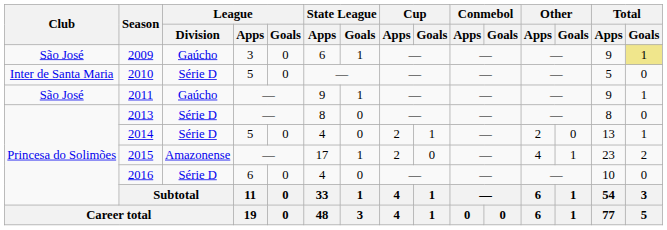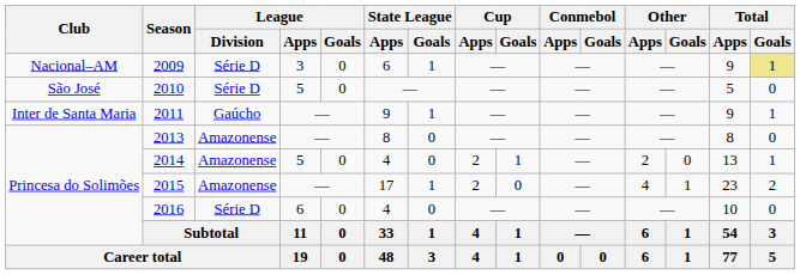 <table class="wikitable" style="text-align: center;">
 <tr>
 <th rowspan="2">Club</th>
 <th rowspan="2">Season</th>
 <th colspan="3">League</th>
 <th colspan="2">State League</th>
 <th colspan="2">Cup</th>
 <th colspan="2">Conmebol</th>
 <th colspan="2">Other</th>
 <th colspan="2">Total</th>
 </tr>
 <tr>
 <th>Division</th>
 <th>Apps</th>
 <th>Goals</th>
 <th>Apps</th>
 <th>Goals</th>
 <th>Apps</th>
 <th>Goals</th>
 <th>Apps</th>
 <th>Goals</th>
 <th>Apps</th>
 <th>Goals</th>
 <th>Apps</th>
 <th>Goals</th>
 </tr>
 <tr>
-<td valign="center"><a href='#'>São José</a></td>
+<td valign="center"><a href='#'>Nacional–AM</a></td>
 <td><a href='#'>2009</a></td>
-<td><a href='#'>Gaúcho</a></td>
+<td><a href='#'>Série D</a></td>
 <td>3</td>
 <td>0</td>
 <td>6</td>
 <td>1</td>
 <td colspan="2">—</td>
 <td colspan="2">—</td>
 <td colspan="2">—</td>
 <td>9</td>
 <td style="background: khaki;">1</td>
 </tr>
 <tr>
-<td valign="center"><a href='#'>Inter de Santa Maria</a></td>
+<td valign="center"><a href='#'>São José</a></td>
 <td><a href='#'>2010</a></td>
 <td><a href='#'>Série D</a></td>
 <td>5</td>
 <td>0</td>
 <td colspan="2">—</td>
 <td colspan="2">—</td>
 <td colspan="2">—</td>
 <td colspan="2">—</td>
 <td>5</td>
 <td>0</td>
 </tr>
 <tr>
-<td valign="center"><a href='#'>São José</a></td>
+<td valign="center"><a href='#'>Inter de Santa Maria</a></td>
 <td><a href='#'>2011</a></td>
 <td><a href='#'>Gaúcho</a></td>
 <td colspan="2">—</td>
 <td>9</td>
 <td>1</td>
 <td colspan="2">—</td>
 <td colspan="2">—</td>
 <td colspan="2">—</td>
 <td>9</td>
 <td>1</td>
 </tr>
 <tr>
 <td rowspan=5 valign="center"><a href='#'>Princesa do Solimões</a></td>
 <td><a href='#'>2013</a></td>
-<td><a href='#'>Série D</a></td>
+<td><a href='#'>Amazonense</a></td>
 <td colspan="2">—</td>
 <td>8</td>
 <td>0</td>
 <td colspan="2">—</td>
 <td colspan="2">—</td>
 <td colspan="2">—</td>
 <td>8</td>
 <td>0</td>
 </tr>
 <tr>
 <td><a href='#'>2014</a></td>
-<td><a href='#'>Série D</a></td>
+<td><a href='#'>Amazonense</a></td>
 <td>5</td>
 <td>0</td>
 <td>4</td>
 <td>0</td>
 <td>2</td>
 <td>1</td>
 <td colspan="2">—</td>
 <td>2</td>
 <td>0</td>
 <td>13</td>
 <td>1</td>
 </tr>
 <tr>
 <td><a href='#'>2015</a></td>
 <td><a href='#'>Amazonense</a></td>
 <td colspan="2">—</td>
 <td>17</td>
 <td>1</td>
 <td>2</td>
 <td>0</td>
 <td colspan="2">—</td>
 <td>4</td>
 <td>1</td>
 <td>23</td>
 <td>2</td>
 </tr>
 <tr>
 <td><a href='#'>2016</a></td>
 <td><a href='#'>Série D</a></td>
 <td>6</td>
 <td>0</td>
 <td>4</td>
 <td>0</td>
 <td colspan="2">—</td>
 <td colspan="2">—</td>
 <td colspan="2">—</td>
 <td>10</td>
 <td>0</td>
 </tr>
 <tr>
 <th colspan="2"><strong>Subtotal</strong></th>
 <th>11</th>
 <th>0</th>
 <th>33</th>
 <th>1</th>
 <th>4</th>
 <th>1</th>
 <th colspan="2">—</th>
 <th>6</th>
 <th>1</th>
 <th>54</th>
 <th>3</th>
 </tr>
 <tr>
 <th colspan="3"><strong>Career total</strong></th>
 <th>19</th>
 <th>0</th>
 <th>48</th>
 <th>3</th>
 <th>4</th>
 <th>1</th>
 <th>0</th>
 <th>0</th>
 <th>6</th>
 <th>1</th>
 <th>77</th>
 <th>5</th>
 </tr>
 </table>
